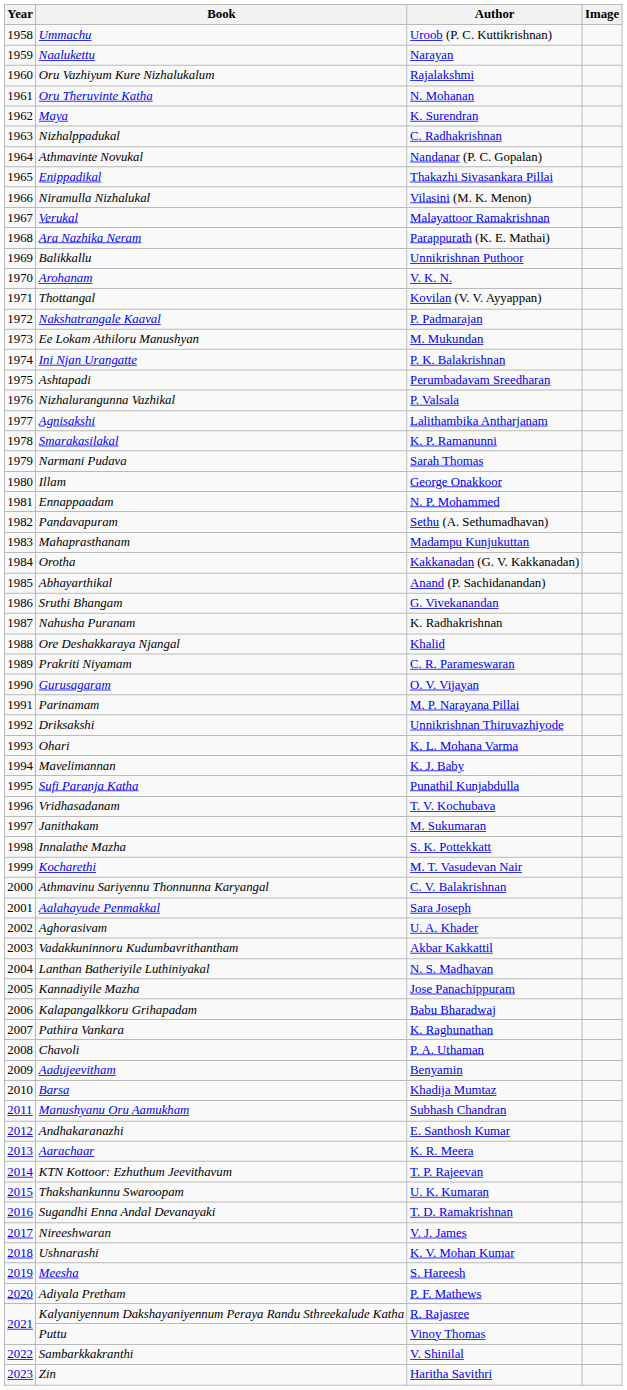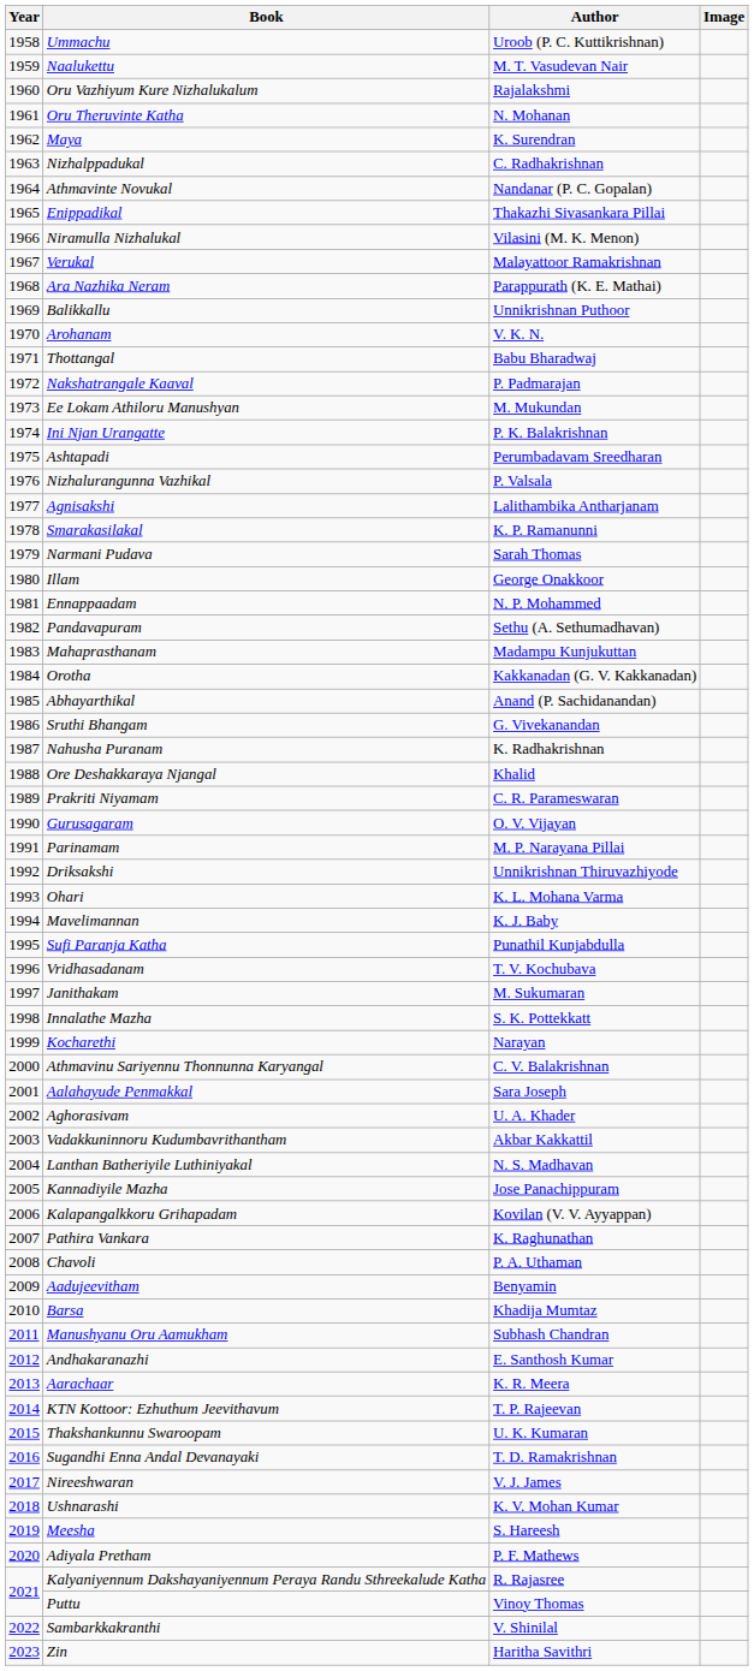 <table class="wikitable" >
 <tr>
 <th>Year</th>
 <th>Book</th>
 <th>Author</th>
 <th>Image</th>
 </tr>
 <tr>
 <td>1958</td>
 <td><em><a href='#'>Ummachu</a></em></td>
 <td><a href='#'>Uroob</a> (P. C. Kuttikrishnan)</td>
 <td></td>
 </tr>
 <tr>
 <td>1959</td>
 <td><em><a href='#'>Naalukettu</a></em></td>
-<td><a href='#'>Narayan</a></td>
+<td><a href='#'>M. T. Vasudevan Nair</a></td>
 <td></td>
 </tr>
 <tr>
 <td>1960</td>
 <td><em>Oru Vazhiyum Kure Nizhalukalum</em></td>
 <td><a href='#'>Rajalakshmi</a></td>
 <td></td>
 </tr>
 <tr>
 <td>1961</td>
 <td><em><a href='#'>Oru Theruvinte Katha</a></em></td>
 <td><a href='#'>N. Mohanan</a></td>
 <td></td>
 </tr>
 <tr>
 <td>1962</td>
 <td><em><a href='#'>Maya</a></em></td>
 <td><a href='#'>K. Surendran</a></td>
 <td></td>
 </tr>
 <tr>
 <td>1963</td>
 <td><em>Nizhalppadukal</em></td>
 <td><a href='#'>C. Radhakrishnan</a></td>
 <td></td>
 </tr>
 <tr>
 <td>1964</td>
 <td><em>Athmavinte Novukal</em></td>
 <td><a href='#'>Nandanar</a> (P. C. Gopalan)</td>
 <td></td>
 </tr>
 <tr>
 <td>1965</td>
 <td><em><a href='#'>Enippadikal</a></em></td>
 <td><a href='#'>Thakazhi Sivasankara Pillai</a></td>
 <td></td>
 </tr>
 <tr>
 <td>1966</td>
 <td><em>Niramulla Nizhalukal</em></td>
 <td><a href='#'>Vilasini</a> (M. K. Menon)</td>
 <td></td>
 </tr>
 <tr>
 <td>1967</td>
 <td><em><a href='#'>Verukal</a></em></td>
 <td><a href='#'>Malayattoor Ramakrishnan</a></td>
 <td></td>
 </tr>
 <tr>
 <td>1968</td>
 <td><em><a href='#'>Ara Nazhika Neram</a></em></td>
 <td><a href='#'>Parappurath</a> (K. E. Mathai)</td>
 <td></td>
 </tr>
 <tr>
 <td>1969</td>
 <td><em>Balikkallu</em></td>
 <td><a href='#'>Unnikrishnan Puthoor</a></td>
 <td></td>
 </tr>
 <tr>
 <td>1970</td>
 <td><em><a href='#'>Arohanam</a></em></td>
 <td><a href='#'>V. K. N.</a></td>
 <td></td>
 </tr>
 <tr>
 <td>1971</td>
 <td><em>Thottangal</em></td>
-<td><a href='#'>Kovilan</a> (V. V. Ayyappan)</td>
+<td><a href='#'>Babu Bharadwaj</a></td>
 <td></td>
 </tr>
 <tr>
 <td>1972</td>
 <td><em><a href='#'>Nakshatrangale Kaaval</a></em></td>
 <td><a href='#'>P. Padmarajan</a></td>
 <td></td>
 </tr>
 <tr>
 <td>1973</td>
 <td><em>Ee Lokam Athiloru Manushyan</em></td>
 <td><a href='#'>M. Mukundan</a></td>
 <td></td>
 </tr>
 <tr>
 <td>1974</td>
 <td><em><a href='#'>Ini Njan Urangatte</a></em></td>
 <td><a href='#'>P. K. Balakrishnan</a></td>
 <td></td>
 </tr>
 <tr>
 <td>1975</td>
 <td><em>Ashtapadi</em></td>
 <td><a href='#'>Perumbadavam Sreedharan</a></td>
 <td></td>
 </tr>
 <tr>
 <td>1976</td>
 <td><em>Nizhalurangunna Vazhikal</em></td>
 <td><a href='#'>P. Valsala</a></td>
 <td></td>
 </tr>
 <tr>
 <td>1977</td>
 <td><em><a href='#'>Agnisakshi</a></em></td>
 <td><a href='#'>Lalithambika Antharjanam</a></td>
 <td></td>
 </tr>
 <tr>
 <td>1978</td>
 <td><em><a href='#'>Smarakasilakal</a></em></td>
 <td><a href='#'>K. P. Ramanunni</a></td>
 <td></td>
 </tr>
 <tr>
 <td>1979</td>
 <td><em>Narmani Pudava</em></td>
 <td><a href='#'>Sarah Thomas</a></td>
 <td></td>
 </tr>
 <tr>
 <td>1980</td>
 <td><em>Illam</em></td>
 <td><a href='#'>George Onakkoor</a></td>
 <td></td>
 </tr>
 <tr>
 <td>1981</td>
 <td><em>Ennappaadam</em></td>
 <td><a href='#'>N. P. Mohammed</a></td>
 <td></td>
 </tr>
 <tr>
 <td>1982</td>
 <td><em>Pandavapuram</em></td>
 <td><a href='#'>Sethu</a> (A. Sethumadhavan)</td>
 <td></td>
 </tr>
 <tr>
 <td>1983</td>
 <td><em>Mahaprasthanam</em></td>
 <td><a href='#'>Madampu Kunjukuttan</a></td>
 <td></td>
 </tr>
 <tr>
 <td>1984</td>
 <td><em>Orotha</em></td>
 <td><a href='#'>Kakkanadan</a> (G. V. Kakkanadan)</td>
 <td></td>
 </tr>
 <tr>
 <td>1985</td>
 <td><em>Abhayarthikal</em></td>
 <td><a href='#'>Anand</a> (P. Sachidanandan)</td>
 <td></td>
 </tr>
 <tr>
 <td>1986</td>
 <td><em>Sruthi Bhangam</em></td>
 <td><a href='#'>G. Vivekanandan</a></td>
 <td></td>
 </tr>
 <tr>
 <td>1987</td>
 <td><em>Nahusha Puranam</em></td>
 <td>K. Radhakrishnan</td>
 <td></td>
 </tr>
 <tr>
 <td>1988</td>
 <td><em>Ore Deshakkaraya Njangal</em></td>
 <td><a href='#'>Khalid</a></td>
 <td></td>
 </tr>
 <tr>
 <td>1989</td>
 <td><em>Prakriti Niyamam</em></td>
 <td><a href='#'>C. R. Parameswaran</a></td>
 <td></td>
 </tr>
 <tr>
 <td>1990</td>
 <td><em><a href='#'>Gurusagaram</a></em></td>
 <td><a href='#'>O. V. Vijayan</a></td>
 <td></td>
 </tr>
 <tr>
 <td>1991</td>
 <td><em>Parinamam</em></td>
 <td><a href='#'>M. P. Narayana Pillai</a></td>
 <td></td>
 </tr>
 <tr>
 <td>1992</td>
 <td><em>Driksakshi</em></td>
 <td><a href='#'>Unnikrishnan Thiruvazhiyode</a></td>
 <td></td>
 </tr>
 <tr>
 <td>1993</td>
 <td><em>Ohari</em></td>
 <td><a href='#'>K. L. Mohana Varma</a></td>
 <td></td>
 </tr>
 <tr>
 <td>1994</td>
 <td><em>Mavelimannan</em></td>
 <td><a href='#'>K. J. Baby</a></td>
 <td></td>
 </tr>
 <tr>
 <td>1995</td>
 <td><em><a href='#'>Sufi Paranja Katha</a></em></td>
 <td><a href='#'>Punathil Kunjabdulla</a></td>
 <td></td>
 </tr>
 <tr>
 <td>1996</td>
 <td><em>Vridhasadanam</em></td>
 <td><a href='#'>T. V. Kochubava</a></td>
 <td></td>
 </tr>
 <tr>
 <td>1997</td>
 <td><em>Janithakam</em></td>
 <td><a href='#'>M. Sukumaran</a></td>
 <td></td>
 </tr>
 <tr>
 <td>1998</td>
 <td><em>Innalathe Mazha</em></td>
 <td><a href='#'>S. K. Pottekkatt</a></td>
 <td></td>
 </tr>
 <tr>
 <td>1999</td>
 <td><em><a href='#'>Kocharethi</a></em></td>
-<td><a href='#'>M. T. Vasudevan Nair</a></td>
+<td><a href='#'>Narayan</a></td>
 <td></td>
 </tr>
 <tr>
 <td>2000</td>
 <td><em>Athmavinu Sariyennu Thonnunna Karyangal</em></td>
 <td><a href='#'>C. V. Balakrishnan</a></td>
 <td></td>
 </tr>
 <tr>
 <td>2001</td>
 <td><em><a href='#'>Aalahayude Penmakkal</a></em></td>
 <td><a href='#'>Sara Joseph</a></td>
 <td></td>
 </tr>
 <tr>
 <td>2002</td>
 <td><em>Aghorasivam</em></td>
 <td><a href='#'>U. A. Khader</a></td>
 <td></td>
 </tr>
 <tr>
 <td>2003</td>
 <td><em>Vadakkuninnoru Kudumbavrithantham</em></td>
 <td><a href='#'>Akbar Kakkattil</a></td>
 <td></td>
 </tr>
 <tr>
 <td>2004</td>
 <td><em>Lanthan Batheriyile Luthiniyakal</em></td>
 <td><a href='#'>N. S. Madhavan</a></td>
 <td></td>
 </tr>
 <tr>
 <td>2005</td>
 <td><em>Kannadiyile Mazha</em></td>
 <td><a href='#'>Jose Panachippuram</a></td>
 <td></td>
 </tr>
 <tr>
 <td>2006</td>
 <td><em>Kalapangalkkoru Grihapadam</em></td>
-<td><a href='#'>Babu Bharadwaj</a></td>
+<td><a href='#'>Kovilan</a> (V. V. Ayyappan)</td>
 <td></td>
 </tr>
 <tr>
 <td>2007</td>
 <td><em>Pathira Vankara</em></td>
 <td><a href='#'>K. Raghunathan</a></td>
 <td></td>
 </tr>
 <tr>
 <td>2008</td>
 <td><em>Chavoli</em></td>
 <td><a href='#'>P. A. Uthaman</a></td>
 <td></td>
 </tr>
 <tr>
 <td>2009</td>
 <td><em><a href='#'>Aadujeevitham</a></em></td>
 <td><a href='#'>Benyamin</a></td>
 <td></td>
 </tr>
 <tr>
 <td>2010</td>
 <td><em><a href='#'>Barsa</a></em></td>
 <td><a href='#'>Khadija Mumtaz</a></td>
 <td></td>
 </tr>
 <tr>
 <td><a href='#'>2011</a></td>
 <td><em><a href='#'>Manushyanu Oru Aamukham</a></em></td>
 <td><a href='#'>Subhash Chandran</a></td>
 <td></td>
 </tr>
 <tr>
 <td><a href='#'>2012</a></td>
 <td><em>Andhakaranazhi</em></td>
 <td><a href='#'>E. Santhosh Kumar</a></td>
 <td></td>
 </tr>
 <tr>
 <td><a href='#'>2013</a></td>
 <td><em><a href='#'>Aarachaar</a></em></td>
 <td><a href='#'>K. R. Meera</a></td>
 <td></td>
 </tr>
 <tr>
 <td><a href='#'>2014</a></td>
 <td><em>KTN Kottoor: Ezhuthum Jeevithavum</em></td>
 <td><a href='#'>T. P. Rajeevan</a></td>
 <td></td>
 </tr>
 <tr>
 <td><a href='#'>2015</a></td>
 <td><em>Thakshankunnu Swaroopam</em></td>
 <td><a href='#'>U. K. Kumaran</a></td>
 <td></td>
 </tr>
 <tr>
 <td><a href='#'>2016</a></td>
 <td><em>Sugandhi Enna Andal Devanayaki</em></td>
 <td><a href='#'>T. D. Ramakrishnan</a></td>
 <td></td>
 </tr>
 <tr>
 <td><a href='#'>2017</a></td>
 <td><em>Nireeshwaran</em></td>
 <td><a href='#'>V. J. James</a></td>
 <td></td>
 </tr>
 <tr>
 <td><a href='#'>2018</a></td>
 <td><em>Ushnarashi</em></td>
 <td><a href='#'>K. V. Mohan Kumar</a></td>
 <td></td>
 </tr>
 <tr>
 <td><a href='#'>2019</a></td>
 <td><em><a href='#'>Meesha</a></em></td>
 <td><a href='#'>S. Hareesh</a></td>
 <td></td>
 </tr>
 <tr>
 <td><a href='#'>2020</a></td>
 <td><em>Adiyala Pretham</em></td>
 <td><a href='#'>P. F. Mathews</a></td>
 <td></td>
 </tr>
 <tr>
 <td rowspan=2><a href='#'>2021</a></td>
 <td><em>Kalyaniyennum Dakshayaniyennum Peraya Randu Sthreekalude Katha</em></td>
 <td><a href='#'>R. Rajasree</a></td>
 <td></td>
 </tr>
 <tr>
 <td><em>Puttu</em></td>
 <td><a href='#'>Vinoy Thomas</a></td>
 <td></td>
 </tr>
 <tr>
 <td><a href='#'>2022</a></td>
 <td><em>Sambarkkakranthi</em></td>
 <td><a href='#'>V. Shinilal</a></td>
 <td></td>
 </tr>
 <tr>
 <td><a href='#'>2023</a></td>
 <td><em>Zin</em></td>
 <td><a href='#'>Haritha Savithri</a></td>
 <td></td>
 </tr>
 </table>
